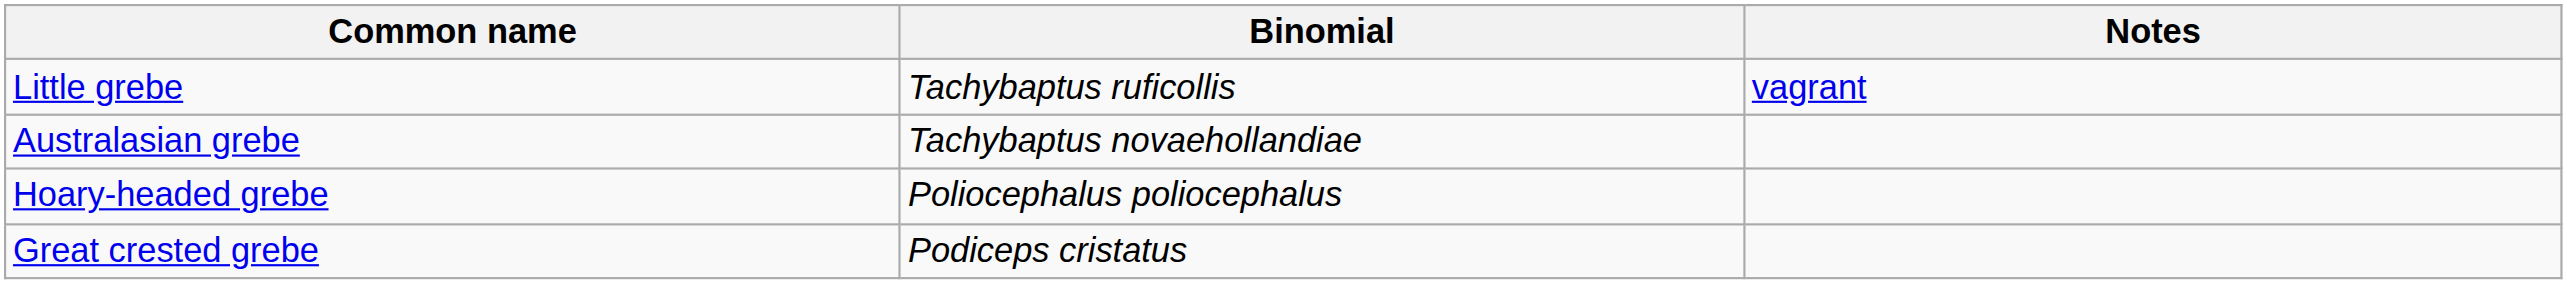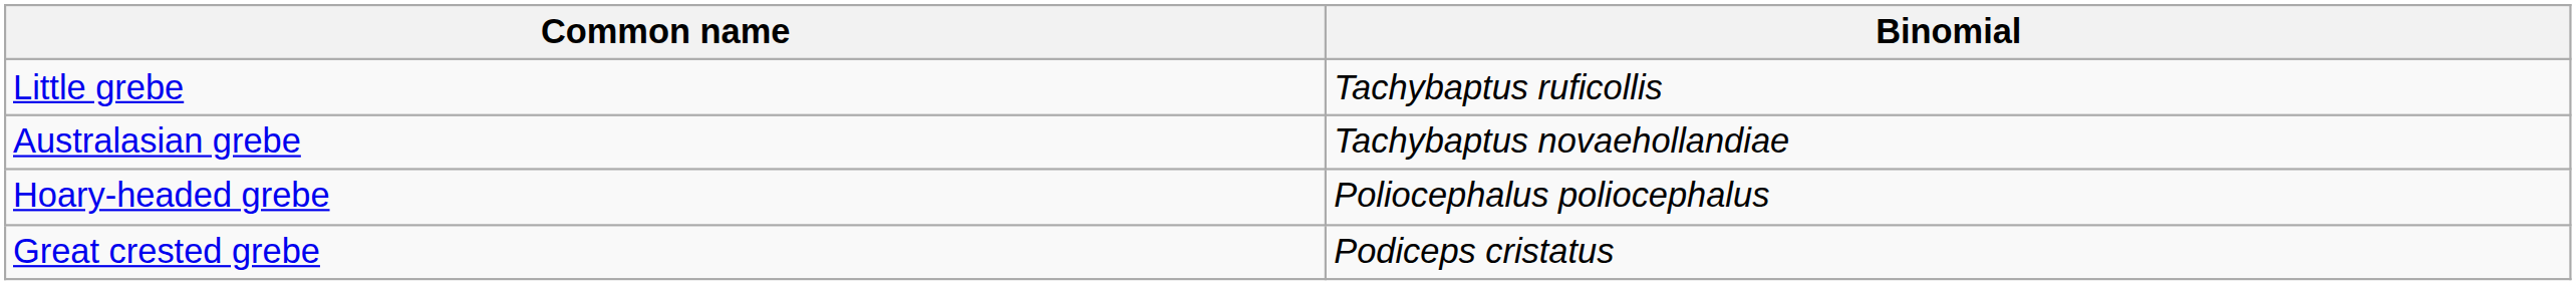 <table style="width:60%;" class="wikitable">
 <tr>
 <th width=35%>Common name</th>
 <th width=33%>Binomial</th>
-<th width=32%>Notes</th>
 </tr>
 <tr>
 <td><a href='#'>Little grebe</a></td>
 <td><em>Tachybaptus ruficollis</em></td>
-<td><a href='#'>vagrant</a></td>
 </tr>
 <tr>
 <td><a href='#'>Australasian grebe</a></td>
 <td><em>Tachybaptus novaehollandiae</em></td>
-<td></td>
 </tr>
 <tr>
 <td><a href='#'>Hoary-headed grebe</a></td>
 <td><em>Poliocephalus poliocephalus</em></td>
-<td></td>
 </tr>
 <tr>
 <td><a href='#'>Great crested grebe</a></td>
 <td><em>Podiceps cristatus</em></td>
-<td></td>
 </tr>
 </table>
